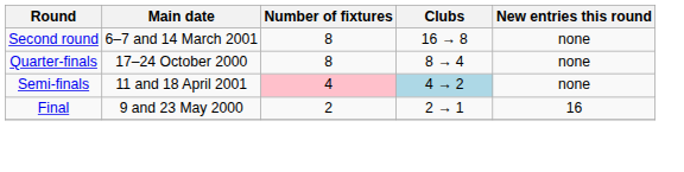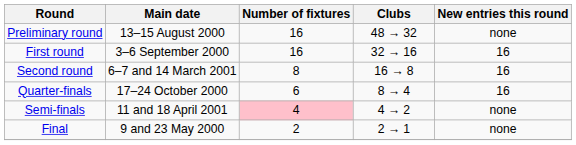 <table class="wikitable" style="text-align:center">
 <tr>
 <th>Round</th>
 <th>Main date</th>
 <th>Number of fixtures</th>
 <th width=100>Clubs</th>
 <th>New entries this round</th>
 </tr>
 <tr>
+<td><a href='#'>Preliminary round</a></td>
+<td>13–15 August 2000</td>
+<td>16</td>
+<td>48 → 32</td>
+<td>none</td>
+</tr>
+<tr>
+<td><a href='#'>First round</a></td>
+<td>3–6 September 2000</td>
+<td>16</td>
+<td>32 → 16</td>
+<td>16</td>
+</tr>
+<tr>
 <td><a href='#'>Second round</a></td>
 <td>6–7 and 14 March 2001</td>
 <td>8</td>
 <td>16 → 8</td>
-<td>none</td>
+<td>16</td>
 </tr>
 <tr>
 <td><a href='#'>Quarter-finals</a></td>
 <td>17–24 October 2000</td>
-<td>8</td>
+<td>6</td>
 <td>8 → 4</td>
-<td>none</td>
+<td>16</td>
 </tr>
 <tr>
 <td><a href='#'>Semi-finals</a></td>
 <td>11 and 18 April 2001</td>
 <td style="background: pink;">4</td>
-<td style="background: lightblue;">4 → 2</td>
+<td>4 → 2</td>
 <td>none</td>
 </tr>
 <tr>
 <td><a href='#'>Final</a></td>
 <td>9 and 23 May 2000</td>
 <td>2</td>
 <td>2 → 1</td>
-<td>16</td>
+<td>none</td>
 </tr>
 <tr>
 </tr>
 </table>
